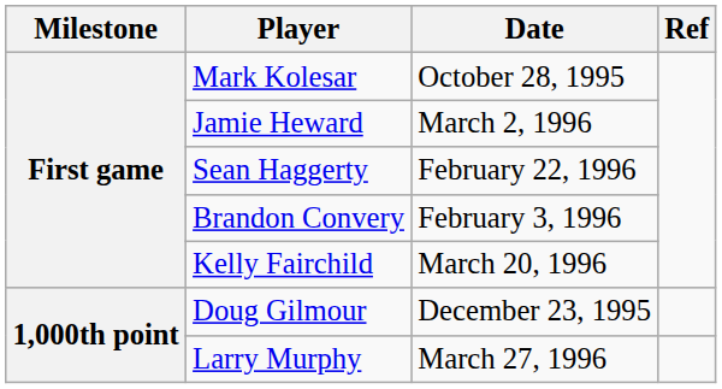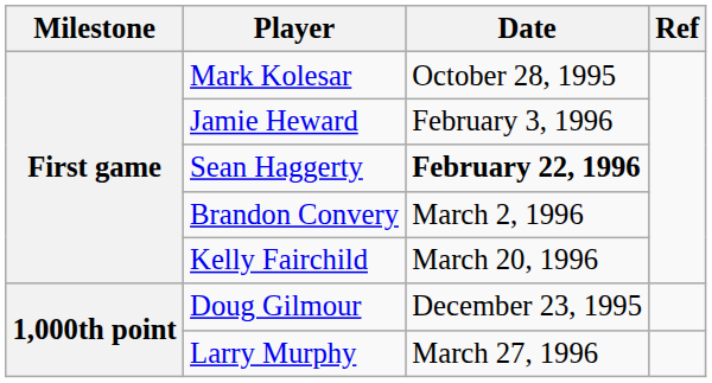 <table class="wikitable">
 <tr>
 <th scope="col">Milestone</th>
 <th scope="col">Player</th>
 <th scope="col">Date</th>
 <th scope="col">Ref</th>
 </tr>
 <tr>
 <th rowspan=5>First game</th>
 <td><a href='#'>Mark Kolesar</a></td>
 <td>October 28, 1995</td>
 <td rowspan=5></td>
 </tr>
 <tr>
 <td><a href='#'>Jamie Heward</a></td>
-<td>March 2, 1996</td>
+<td>February 3, 1996</td>
 </tr>
 <tr>
 <td><a href='#'>Sean Haggerty</a></td>
-<td>February 22, 1996</td>
+<td><strong>February 22, 1996</strong></td>
 </tr>
 <tr>
 <td><a href='#'>Brandon Convery</a></td>
-<td>February 3, 1996</td>
+<td>March 2, 1996</td>
 </tr>
 <tr>
 <td><a href='#'>Kelly Fairchild</a></td>
 <td>March 20, 1996</td>
 </tr>
 <tr>
 <th rowspan=2>1,000th point</th>
 <td><a href='#'>Doug Gilmour</a></td>
 <td>December 23, 1995</td>
 <td></td>
 </tr>
 <tr>
 <td><a href='#'>Larry Murphy</a></td>
 <td>March 27, 1996</td>
 <td></td>
 </tr>
 </table>
